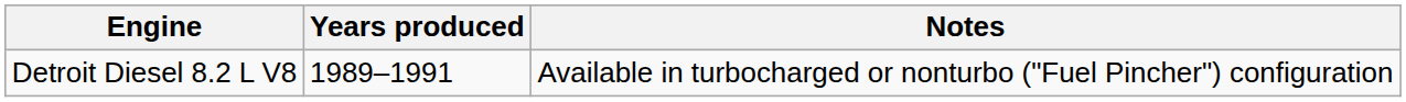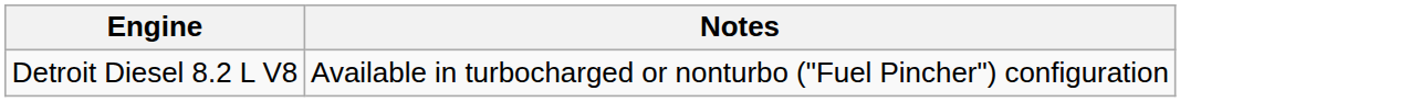 <table class="wikitable">
 <tr>
 <th>Engine</th>
-<th>Years produced</th>
 <th>Notes</th>
 </tr>
 <tr>
 <td>Detroit Diesel 8.2 L V8</td>
-<td>1989–1991</td>
 <td>Available in turbocharged or nonturbo ("Fuel Pincher") configuration</td>
 </tr>
 </table>
